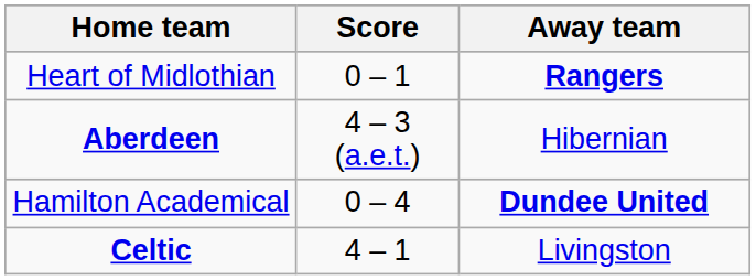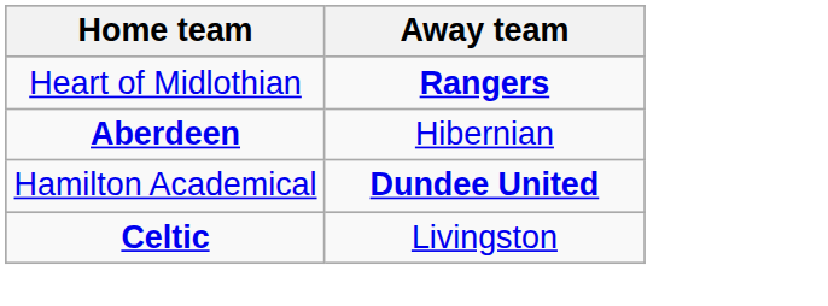 <table class="wikitable" style="text-align: center">
 <tr>
 <th width=150>Home team</th>
-<th width=80>Score</th>
 <th width=150>Away team</th>
 </tr>
 <tr>
 <td><a href='#'>Heart of Midlothian</a></td>
-<td>0 – 1</td>
 <td><strong><a href='#'>Rangers</a></strong></td>
 </tr>
 <tr>
 <td><strong><a href='#'>Aberdeen</a></strong></td>
-<td>4 – 3 (<a href='#'>a.e.t.</a>)</td>
 <td><a href='#'>Hibernian</a></td>
 </tr>
 <tr>
 <td><a href='#'>Hamilton Academical</a></td>
-<td>0 – 4</td>
 <td><strong><a href='#'>Dundee United</a></strong></td>
 </tr>
 <tr>
 <td><strong><a href='#'>Celtic</a></strong></td>
-<td>4 – 1</td>
 <td><a href='#'>Livingston</a></td>
 </tr>
 </table>
